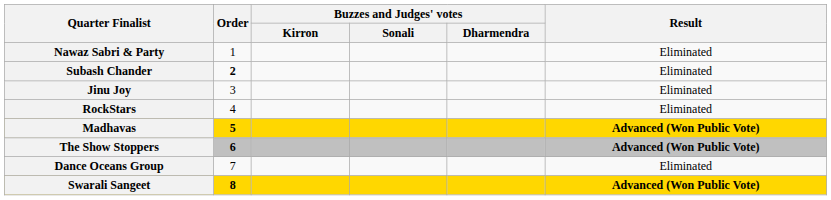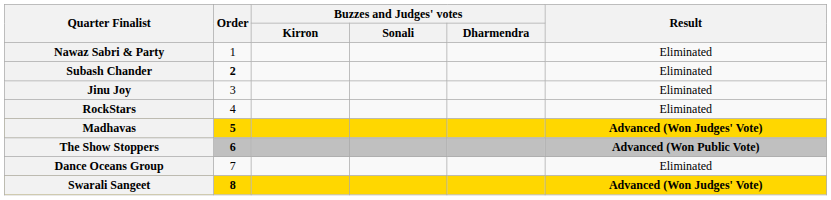 <table class="wikitable plainrowheaders sortable" style="text-align:center;">
 <tr>
 <th rowspan="2" scope="col" class="unsortable" style="width:17em;">Quarter Finalist</th>
 <th rowspan="2" scope="col" style="width:1em;">Order</th>
 <th colspan="3" scope="col" class="unsortable" style="width:24em;">Buzzes and Judges' votes</th>
 <th rowspan="2" scope="col" style="width:23em;">Result</th>
 </tr>
 <tr>
 <th scope="col" class="unsortable" style="width:6em;">Kirron</th>
 <th scope="col" class="unsortable" style="width:6em;">Sonali</th>
 <th scope="col" class="unsortable" style="width:6em;">Dharmendra</th>
 </tr>
 <tr>
 <th scope="row">Nawaz Sabri & Party</th>
 <td>1</td>
 <td></td>
 <td></td>
 <td></td>
 <td>Eliminated</td>
 </tr>
 <tr>
 <th scope="row">Subash Chander</th>
 <td><strong>2</strong></td>
 <td style="text-align:center;"></td>
 <td style="text-align:center;"></td>
 <td style="text-align:center;"></td>
 <td>Eliminated</td>
 </tr>
 <tr>
 <th scope="row">Jinu Joy</th>
 <td>3</td>
 <td style="text-align:center;"></td>
 <td style="text-align:center;"></td>
 <td style="text-align:center;"></td>
 <td>Eliminated</td>
 </tr>
 <tr>
 <th scope="row">RockStars</th>
 <td>4</td>
 <td style="text-align:center;"></td>
 <td style="text-align:center;"></td>
 <td style="text-align:center;"></td>
 <td>Eliminated</td>
 </tr>
 <tr style="background:gold;">
 <th scope="row"><strong>Madhavas</strong></th>
 <td><strong>5</strong></td>
 <td style="text-align:center;"></td>
 <td style="text-align:center;"></td>
 <td style="text-align:center;"></td>
-<td><strong>Advanced (Won Public Vote)</strong></td>
+<td><strong>Advanced (Won Judges' Vote)</strong></td>
 </tr>
 <tr style="background:silver;">
 <th scope="row"><strong>The Show Stoppers</strong></th>
 <td><strong>6</strong></td>
 <td style="text-align:center;"></td>
 <td style="text-align:center;"></td>
 <td style="text-align:center;"></td>
 <td><strong>Advanced (Won Public Vote)</strong></td>
 </tr>
 <tr>
 <th scope="row">Dance Oceans Group</th>
 <td>7</td>
 <td style="text-align:center;"></td>
 <td style="text-align:center;"></td>
 <td style="text-align:center;"></td>
 <td>Eliminated</td>
 </tr>
 <tr style="background:gold;">
 <th scope="row"><strong>Swarali Sangeet</strong></th>
 <td><strong>8</strong></td>
 <td style="text-align:center;"></td>
 <td style="text-align:center;"></td>
 <td style="text-align:center;"></td>
-<td><strong>Advanced (Won Public Vote)</strong></td>
+<td><strong>Advanced (Won Judges' Vote)</strong></td>
 </tr>
 </table>
